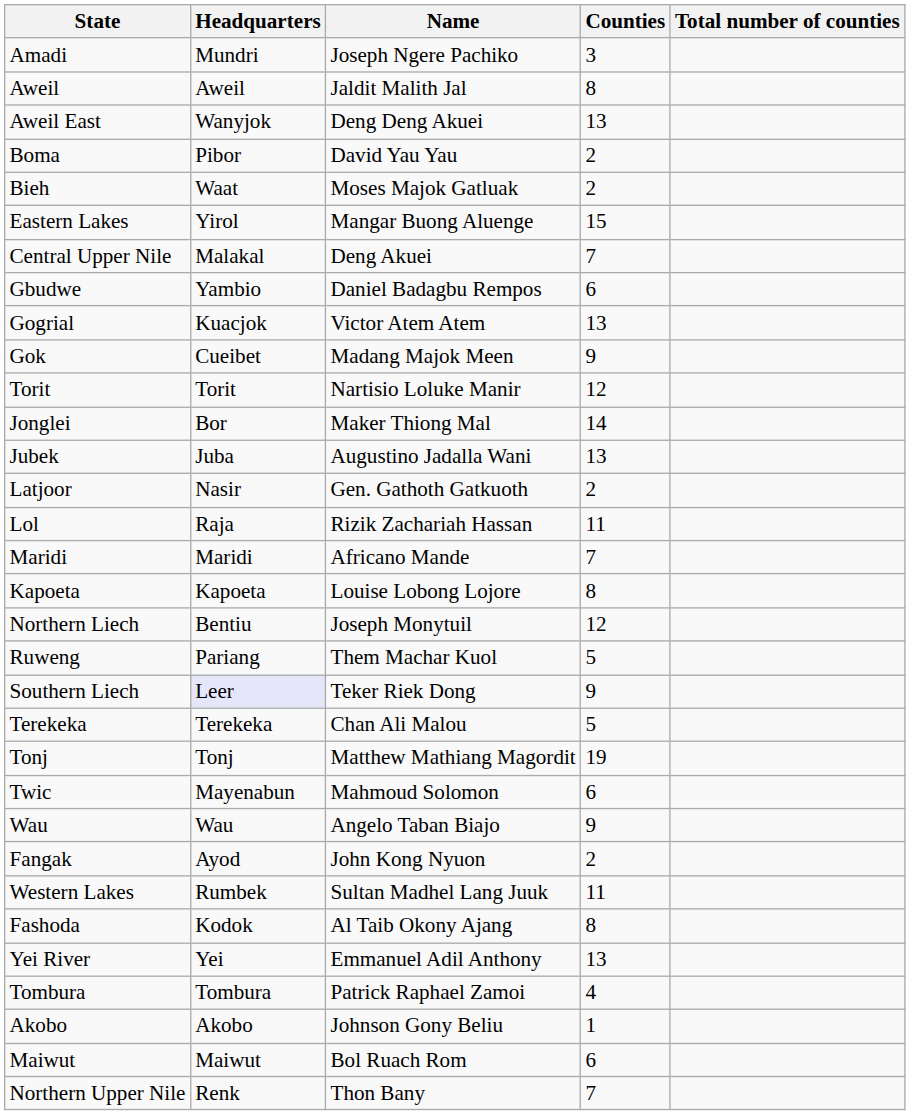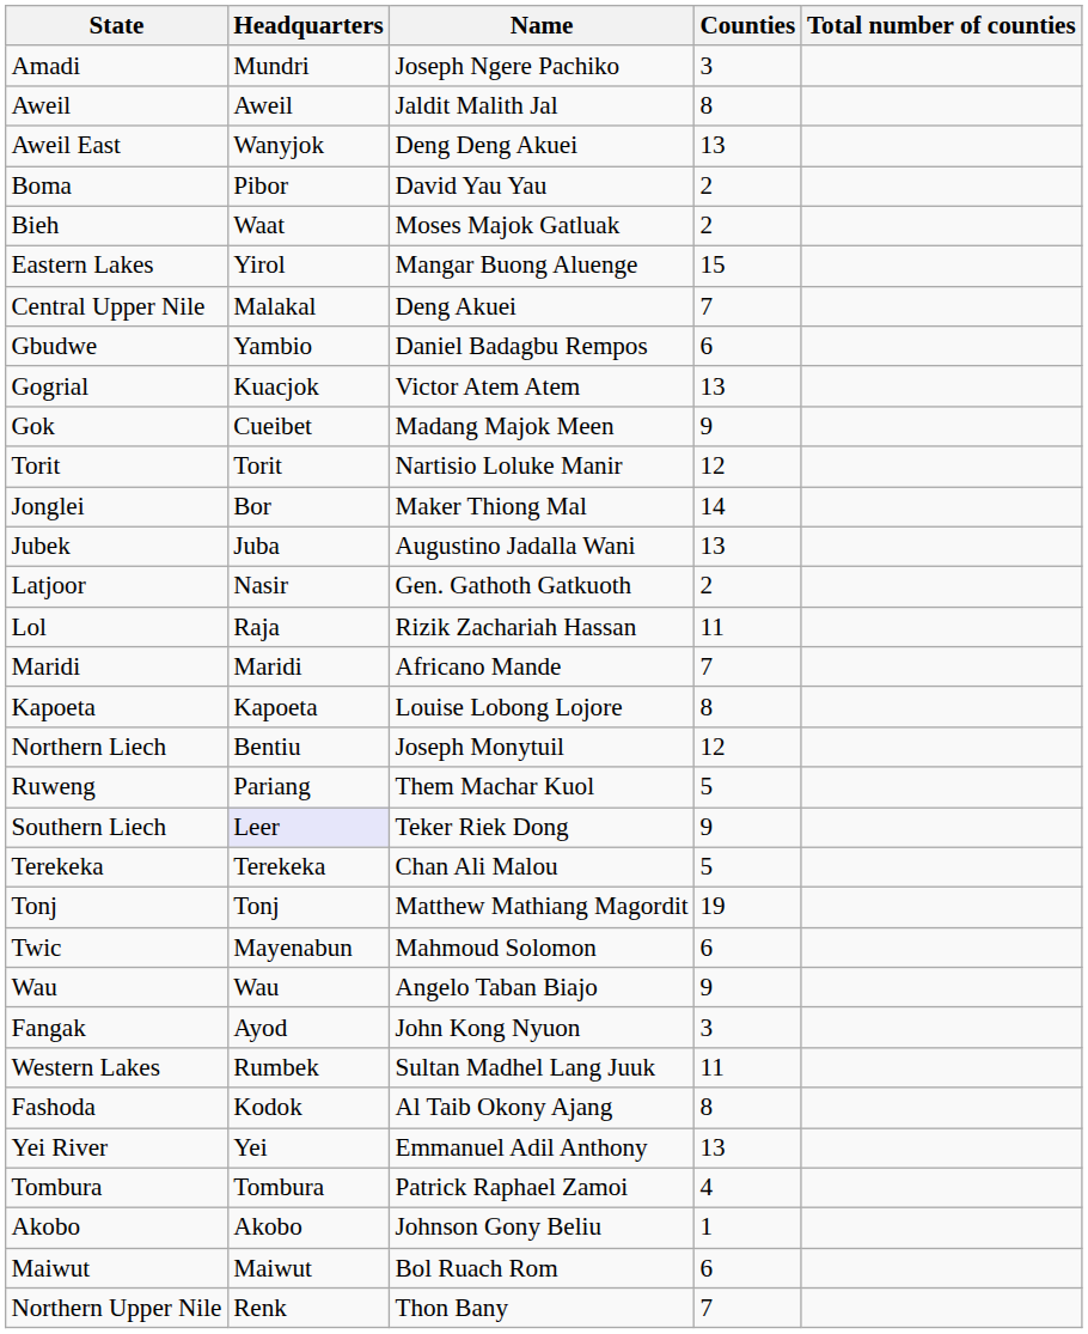 <table class="wikitable">
 <tr>
 <th>State</th>
 <th>Headquarters</th>
 <th>Name</th>
 <th>Counties</th>
 <th>Total number of counties</th>
 </tr>
 <tr>
 <td>Amadi</td>
 <td>Mundri</td>
 <td>Joseph Ngere Pachiko</td>
 <td>3</td>
 <td></td>
 </tr>
 <tr>
 <td>Aweil</td>
 <td>Aweil</td>
 <td>Jaldit Malith Jal</td>
 <td>8</td>
 <td></td>
 </tr>
 <tr>
 <td>Aweil East</td>
 <td>Wanyjok</td>
 <td>Deng Deng Akuei</td>
 <td>13</td>
 <td></td>
 </tr>
 <tr>
 <td>Boma</td>
 <td>Pibor</td>
 <td>David Yau Yau</td>
 <td>2</td>
 <td></td>
 </tr>
 <tr>
 <td>Bieh</td>
 <td>Waat</td>
 <td>Moses Majok Gatluak</td>
 <td>2</td>
 <td></td>
 </tr>
 <tr>
 <td>Eastern Lakes</td>
 <td>Yirol</td>
 <td>Mangar Buong Aluenge</td>
 <td>15</td>
 <td></td>
 </tr>
 <tr>
 <td>Central Upper Nile</td>
 <td>Malakal</td>
 <td>Deng Akuei</td>
 <td>7</td>
 <td></td>
 </tr>
 <tr>
 <td>Gbudwe</td>
 <td>Yambio</td>
 <td>Daniel Badagbu Rempos</td>
 <td>6</td>
 <td></td>
 </tr>
 <tr>
 <td>Gogrial</td>
 <td>Kuacjok</td>
 <td>Victor Atem Atem</td>
 <td>13</td>
 <td></td>
 </tr>
 <tr>
 <td>Gok</td>
 <td>Cueibet</td>
 <td>Madang Majok Meen</td>
 <td>9</td>
 <td></td>
 </tr>
 <tr>
 <td>Torit</td>
 <td>Torit</td>
 <td>Nartisio Loluke Manir</td>
 <td>12</td>
 <td></td>
 </tr>
 <tr>
 <td>Jonglei</td>
 <td>Bor</td>
 <td>Maker Thiong Mal</td>
 <td>14</td>
 <td></td>
 </tr>
 <tr>
 <td>Jubek</td>
 <td>Juba</td>
 <td>Augustino Jadalla Wani</td>
 <td>13</td>
 <td></td>
 </tr>
 <tr>
 <td>Latjoor</td>
 <td>Nasir</td>
 <td>Gen. Gathoth Gatkuoth</td>
 <td>2</td>
 <td></td>
 </tr>
 <tr>
 <td>Lol</td>
 <td>Raja</td>
 <td>Rizik Zachariah Hassan</td>
 <td>11</td>
 <td></td>
 </tr>
 <tr>
 <td>Maridi</td>
 <td>Maridi</td>
 <td>Africano Mande</td>
 <td>7</td>
 <td></td>
 </tr>
 <tr>
 <td>Kapoeta</td>
 <td>Kapoeta</td>
 <td>Louise Lobong Lojore</td>
 <td>8</td>
 <td></td>
 </tr>
 <tr>
 <td>Northern Liech</td>
 <td>Bentiu</td>
 <td>Joseph Monytuil</td>
 <td>12</td>
 <td></td>
 </tr>
 <tr>
 <td>Ruweng</td>
 <td>Pariang</td>
 <td>Them Machar Kuol</td>
 <td>5</td>
 <td></td>
 </tr>
 <tr>
 <td>Southern Liech</td>
 <td style="background: lavender;">Leer</td>
 <td>Teker Riek Dong</td>
 <td>9</td>
 <td></td>
 </tr>
 <tr>
 <td>Terekeka</td>
 <td>Terekeka</td>
 <td>Chan Ali Malou</td>
 <td>5</td>
 <td></td>
 </tr>
 <tr>
 <td>Tonj</td>
 <td>Tonj</td>
 <td>Matthew Mathiang Magordit</td>
 <td>19</td>
 <td></td>
 </tr>
 <tr>
 <td>Twic</td>
 <td>Mayenabun</td>
 <td>Mahmoud Solomon</td>
 <td>6</td>
 <td></td>
 </tr>
 <tr>
 <td>Wau</td>
 <td>Wau</td>
 <td>Angelo Taban Biajo</td>
 <td>9</td>
 <td></td>
 </tr>
 <tr>
 <td>Fangak</td>
 <td>Ayod</td>
 <td>John Kong Nyuon</td>
-<td>2</td>
+<td>3</td>
 <td></td>
 </tr>
 <tr>
 <td>Western Lakes</td>
 <td>Rumbek</td>
 <td>Sultan Madhel Lang Juuk</td>
 <td>11</td>
 <td></td>
 </tr>
 <tr>
 <td>Fashoda</td>
 <td>Kodok</td>
 <td>Al Taib Okony Ajang</td>
 <td>8</td>
 <td></td>
 </tr>
 <tr>
 <td>Yei River</td>
 <td>Yei</td>
 <td>Emmanuel Adil Anthony</td>
 <td>13</td>
 <td></td>
 </tr>
 <tr>
 <td>Tombura</td>
 <td>Tombura</td>
 <td>Patrick Raphael Zamoi</td>
 <td>4</td>
 <td></td>
 </tr>
 <tr>
 <td>Akobo</td>
 <td>Akobo</td>
 <td>Johnson Gony Beliu</td>
 <td>1</td>
 <td></td>
 </tr>
 <tr>
 <td>Maiwut</td>
 <td>Maiwut</td>
 <td>Bol Ruach Rom</td>
 <td>6</td>
 <td></td>
 </tr>
 <tr>
 <td>Northern Upper Nile</td>
 <td>Renk</td>
 <td>Thon Bany</td>
 <td>7</td>
 <td></td>
 </tr>
 </table>
